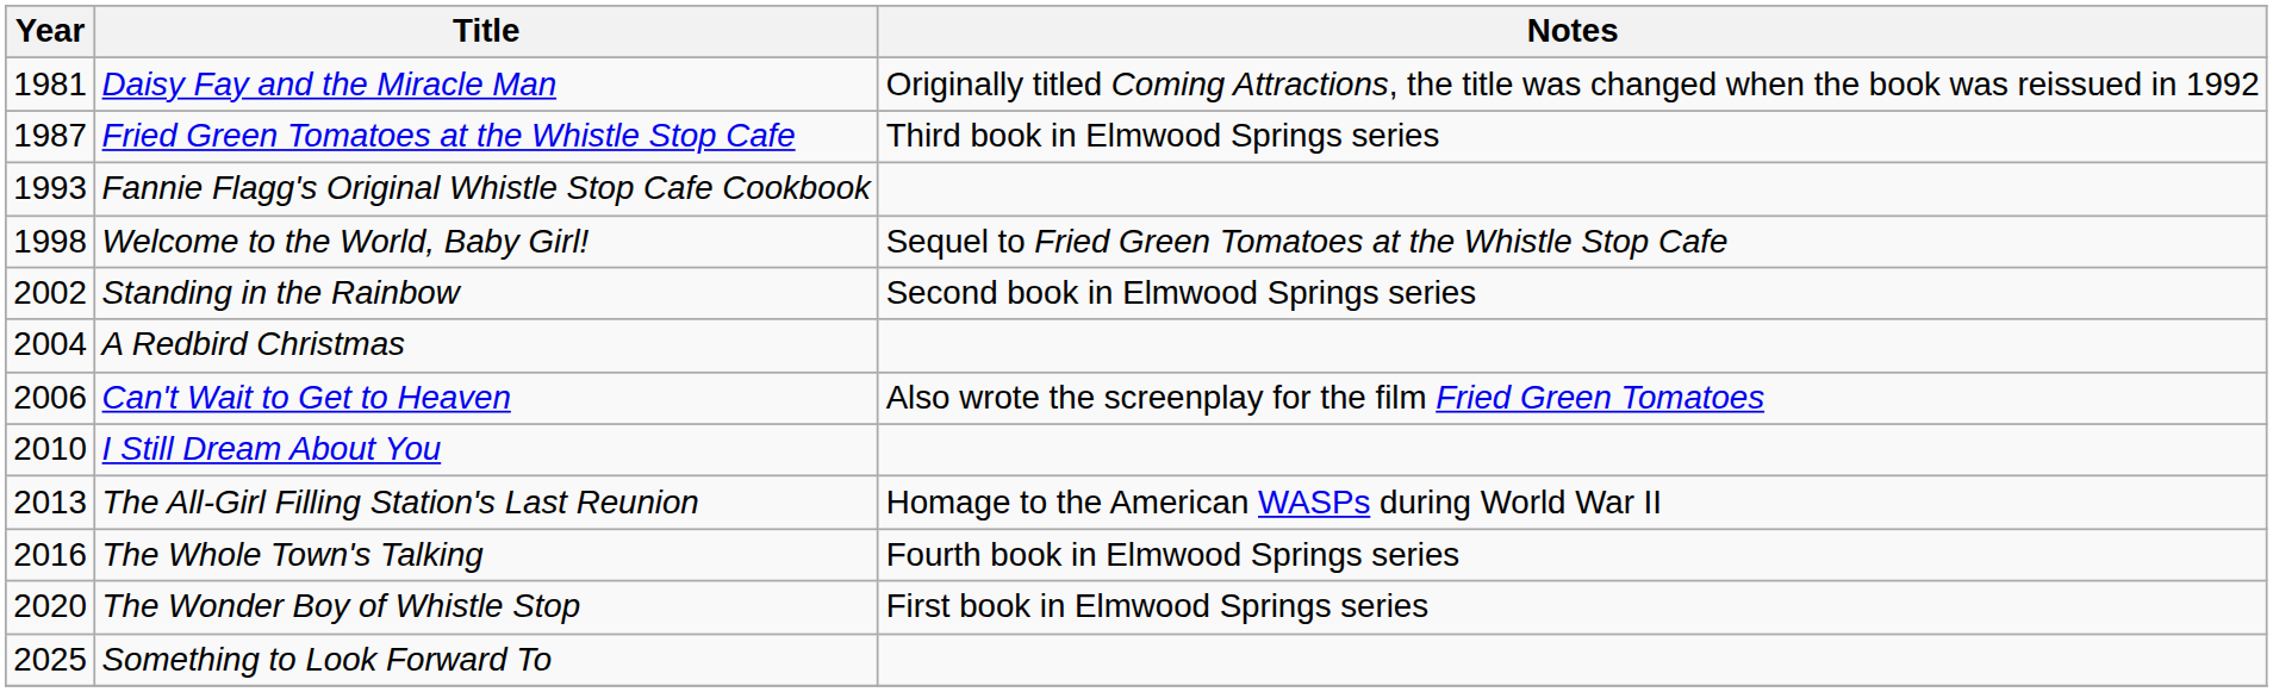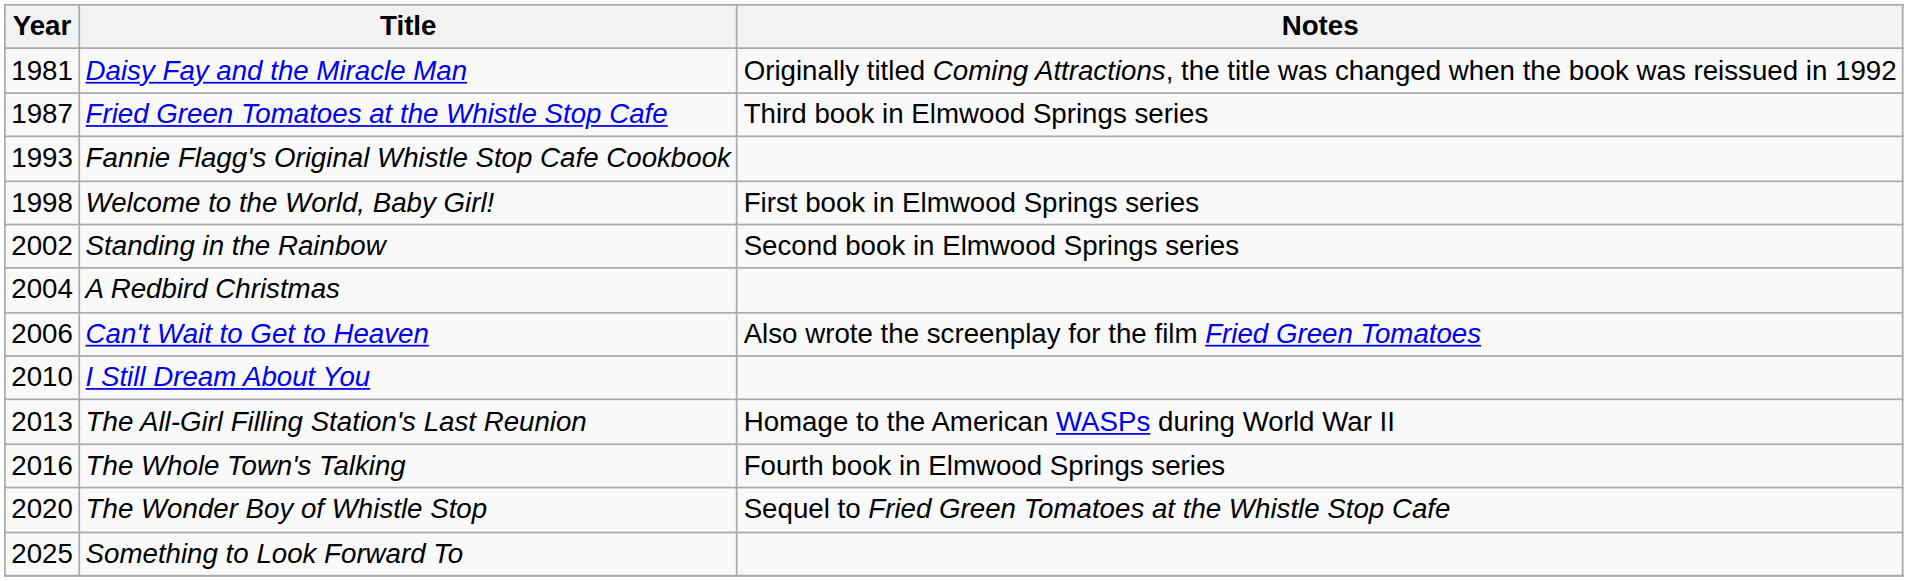 <table class="wikitable">
 <tr>
 <th>Year</th>
 <th>Title</th>
 <th>Notes</th>
 </tr>
 <tr>
 <td>1981</td>
 <td><em><a href='#'>Daisy Fay and the Miracle Man</a></em></td>
 <td>Originally titled <em>Coming Attractions</em>, the title was changed when the book was reissued in 1992</td>
 </tr>
 <tr>
 <td>1987</td>
 <td><em><a href='#'>Fried Green Tomatoes at the Whistle Stop Cafe</a></em></td>
 <td>Third book in Elmwood Springs series</td>
 </tr>
 <tr>
 <td>1993</td>
 <td><em>Fannie Flagg's Original Whistle Stop Cafe Cookbook</em></td>
 <td></td>
 </tr>
 <tr>
 <td>1998</td>
 <td><em>Welcome to the World, Baby Girl!</em></td>
-<td>Sequel to <em>Fried Green Tomatoes at the Whistle Stop Cafe</em></td>
+<td>First book in Elmwood Springs series</td>
 </tr>
 <tr>
 <td>2002</td>
 <td><em>Standing in the Rainbow</em></td>
 <td>Second book in Elmwood Springs series</td>
 </tr>
 <tr>
 <td>2004</td>
 <td><em>A Redbird Christmas</em></td>
 <td></td>
 </tr>
 <tr>
 <td>2006</td>
 <td><em><a href='#'>Can't Wait to Get to Heaven</a></em></td>
 <td>Also wrote the screenplay for the film <em><a href='#'>Fried Green Tomatoes</a></em></td>
 </tr>
 <tr>
 <td>2010</td>
 <td><em><a href='#'>I Still Dream About You</a></em></td>
 <td></td>
 </tr>
 <tr>
 <td>2013</td>
 <td><em>The All-Girl Filling Station's Last Reunion</em></td>
 <td>Homage to the American <a href='#'>WASPs</a> during World War II</td>
 </tr>
 <tr>
 <td>2016</td>
 <td><em>The Whole Town's Talking</em></td>
 <td>Fourth book in Elmwood Springs series</td>
 </tr>
 <tr>
 <td>2020</td>
 <td><em>The Wonder Boy of Whistle Stop</em></td>
-<td>First book in Elmwood Springs series</td>
+<td>Sequel to <em>Fried Green Tomatoes at the Whistle Stop Cafe</em></td>
 </tr>
 <tr>
 <td>2025</td>
 <td><em>Something to Look Forward To</em></td>
 <td></td>
 </tr>
 <tr>
 </tr>
 </table>
